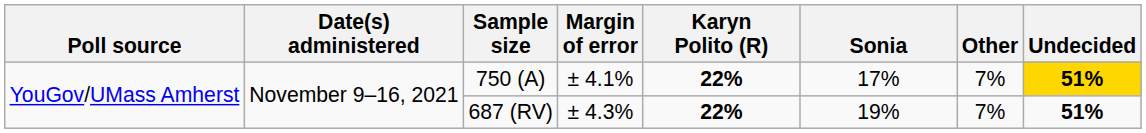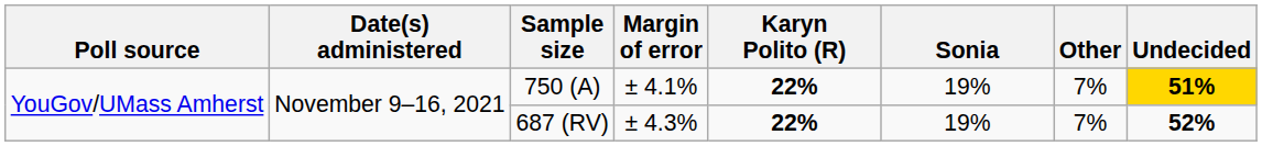 <table class="wikitable" style="font-size:90%;text-align:center;">
 <tr valign=bottom>
 <th>Poll source</th>
 <th>Date(s)<br>administered</th>
 <th>Sample<br>size</th>
 <th>Margin<br>of error</th>
 <th style="width:100px;">Karyn<br>Polito (R)</th>
 <th style="width:100px;">Sonia<br></th>
 <th>Other</th>
 <th>Undecided</th>
 </tr>
 <tr>
 <td style="text-align:left;" rowspan="2"><a href='#'>YouGov</a>/<a href='#'>UMass Amherst</a></td>
 <td rowspan="2">November 9–16, 2021</td>
 <td>750 (A)</td>
 <td>± 4.1%</td>
 <td><strong>22%</strong></td>
-<td>17%</td>
+<td>19%</td>
 <td>7%</td>
 <td style="background: gold;"><strong>51%</strong></td>
 </tr>
 <tr>
 <td>687 (RV)</td>
 <td>± 4.3%</td>
 <td><strong>22%</strong></td>
 <td>19%</td>
 <td>7%</td>
-<td><strong>51%</strong></td>
+<td><strong>52%</strong></td>
 </tr>
 </table>
